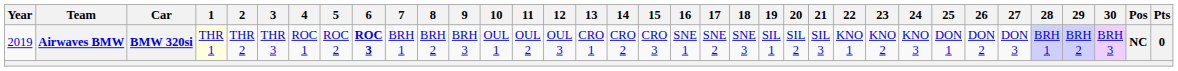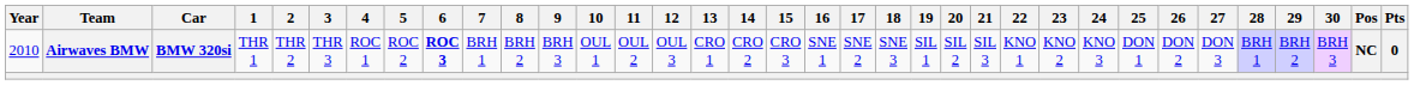 <table class="wikitable" style="text-align:center; font-size:85%">
 <tr>
 <th>Year</th>
 <th>Team</th>
 <th>Car</th>
 <th>1</th>
 <th>2</th>
 <th>3</th>
 <th>4</th>
 <th>5</th>
 <th>6</th>
 <th>7</th>
 <th>8</th>
 <th>9</th>
 <th>10</th>
 <th>11</th>
 <th>12</th>
 <th>13</th>
 <th>14</th>
 <th>15</th>
 <th>16</th>
 <th>17</th>
 <th>18</th>
 <th>19</th>
 <th>20</th>
 <th>21</th>
 <th>22</th>
 <th>23</th>
 <th>24</th>
 <th>25</th>
 <th>26</th>
 <th>27</th>
 <th>28</th>
 <th>29</th>
 <th>30</th>
 <th>Pos</th>
 <th>Pts</th>
 </tr>
 <tr>
-<td><a href='#'>2019</a></td>
+<td><a href='#'>2010</a></td>
 <th nowrap><a href='#'>Airwaves BMW</a></th>
 <th nowrap><a href='#'>BMW 320si</a></th>
-<td style="background: lightyellow;"><a href='#'>THR<br>1</a></td>
+<td><a href='#'>THR<br>1</a></td>
 <td><a href='#'>THR<br>2</a></td>
 <td><a href='#'>THR<br>3</a></td>
 <td><a href='#'>ROC<br>1</a></td>
 <td><a href='#'>ROC<br>2</a></td>
 <td><strong><a href='#'>ROC<br>3</a></strong></td>
 <td><a href='#'>BRH<br>1</a></td>
 <td><a href='#'>BRH<br>2</a></td>
 <td><a href='#'>BRH<br>3</a></td>
 <td><a href='#'>OUL<br>1</a></td>
 <td><a href='#'>OUL<br>2</a></td>
 <td><a href='#'>OUL<br>3</a></td>
 <td><a href='#'>CRO<br>1</a></td>
 <td><a href='#'>CRO<br>2</a></td>
 <td><a href='#'>CRO<br>3</a></td>
 <td><a href='#'>SNE<br>1</a></td>
 <td><a href='#'>SNE<br>2</a></td>
 <td><a href='#'>SNE<br>3</a></td>
 <td><a href='#'>SIL<br>1</a></td>
 <td><a href='#'>SIL<br>2</a></td>
 <td><a href='#'>SIL<br>3</a></td>
 <td><a href='#'>KNO<br>1</a></td>
 <td><a href='#'>KNO<br>2</a></td>
 <td><a href='#'>KNO<br>3</a></td>
 <td><a href='#'>DON<br>1</a></td>
 <td><a href='#'>DON<br>2</a></td>
 <td><a href='#'>DON<br>3</a></td>
 <td style="background:#CFCFFF;"><a href='#'>BRH<br>1</a><br></td>
 <td style="background:#CFCFFF;"><a href='#'>BRH<br>2</a><br></td>
 <td style="background:#EFCFFF;"><a href='#'>BRH<br>3</a><br></td>
 <th>NC</th>
 <th>0</th>
 </tr>
 <tr>
 <th colspan="35"></th>
 </tr>
 </table>
